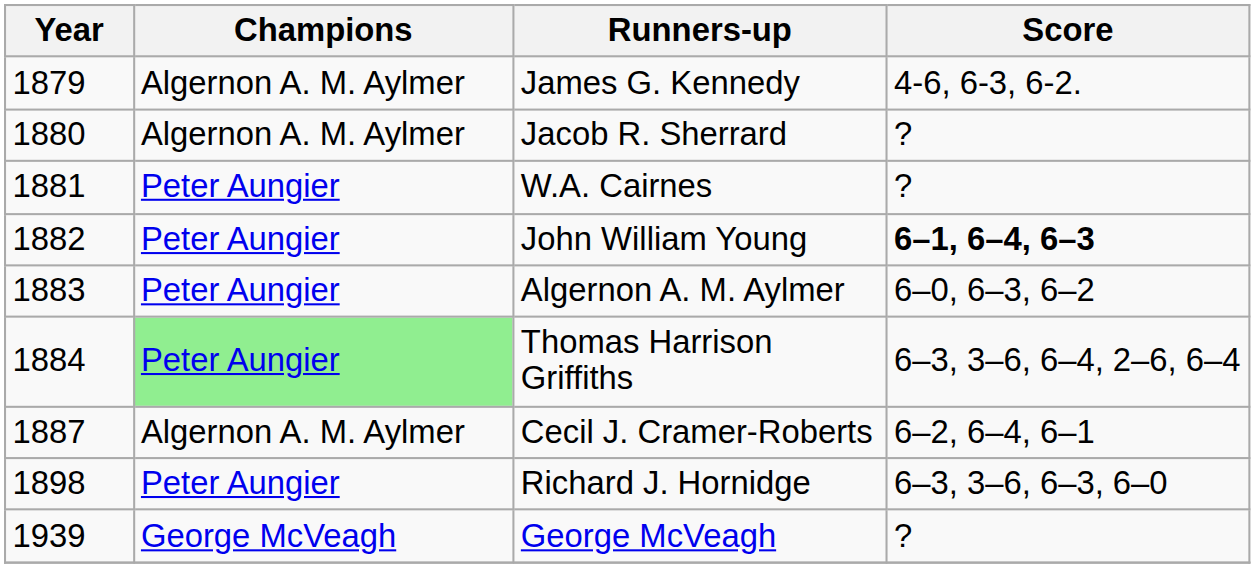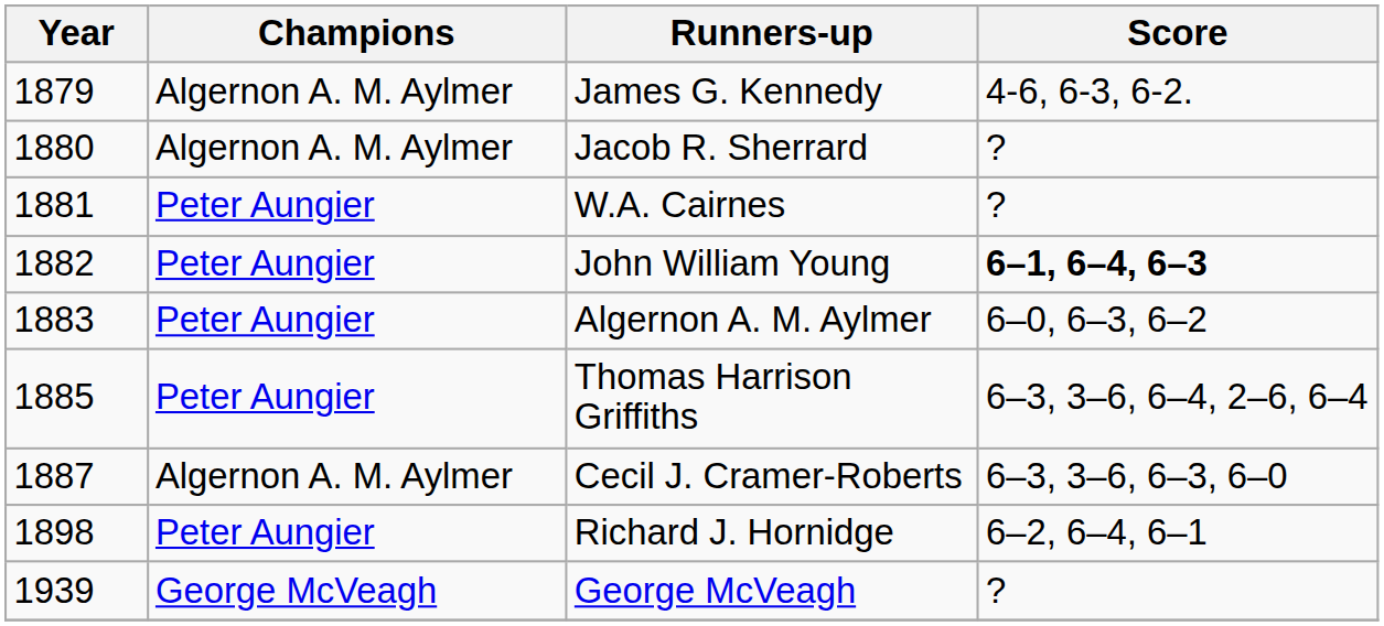 <table class="wikitable">
 <tr>
 <th style="width:60px;">Year</th>
 <th style="width:200px;">Champions</th>
 <th style="width:200px;">Runners-up</th>
 <th style="width:200px;">Score</th>
 </tr>
 <tr>
 <td>1879 </td>
 <td> Algernon A. M. Aylmer</td>
 <td> James G. Kennedy</td>
 <td>4-6, 6-3, 6-2.</td>
 </tr>
 <tr>
 <td>1880 </td>
 <td> Algernon A. M. Aylmer</td>
 <td> Jacob R. Sherrard</td>
 <td>?</td>
 </tr>
 <tr>
 <td>1881</td>
 <td> <a href='#'>Peter Aungier</a></td>
 <td> W.A. Cairnes</td>
 <td>?</td>
 </tr>
 <tr>
 <td>1882</td>
 <td> <a href='#'>Peter Aungier</a></td>
 <td> John William Young</td>
 <td><strong>6–1, 6–4, 6–3</strong></td>
 </tr>
 <tr>
 <td>1883</td>
 <td> <a href='#'>Peter Aungier</a></td>
 <td> Algernon A. M. Aylmer</td>
 <td>6–0, 6–3, 6–2</td>
 </tr>
 <tr>
-<td>1884</td>
-<td style="background: lightgreen;"> <a href='#'>Peter Aungier</a></td>
+<td>1885</td>
+<td> <a href='#'>Peter Aungier</a></td>
 <td> Thomas Harrison Griffiths</td>
 <td>6–3, 3–6, 6–4, 2–6, 6–4</td>
 </tr>
 <tr>
 <td>1887</td>
 <td>  Algernon A. M. Aylmer</td>
 <td> Cecil J. Cramer-Roberts</td>
-<td>6–2, 6–4, 6–1</td>
+<td>6–3, 3–6, 6–3, 6–0</td>
 </tr>
 <tr>
 <td>1898</td>
 <td> <a href='#'>Peter Aungier</a></td>
 <td> Richard J. Hornidge</td>
-<td>6–3, 3–6, 6–3, 6–0</td>
+<td>6–2, 6–4, 6–1</td>
 </tr>
 <tr>
 <td>1939</td>
 <td> <a href='#'>George McVeagh</a></td>
 <td> <a href='#'>George McVeagh</a></td>
 <td>?</td>
 </tr>
 <tr>
 </tr>
 </table>
